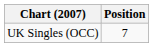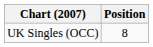 <table class="wikitable">
 <tr>
 <th>Chart (2007)</th>
 <th>Position</th>
 </tr>
 <tr>
 <td>UK Singles (OCC)</td>
-<td align="center">7</td>
+<td align="center">8</td>
 </tr>
 </table>
